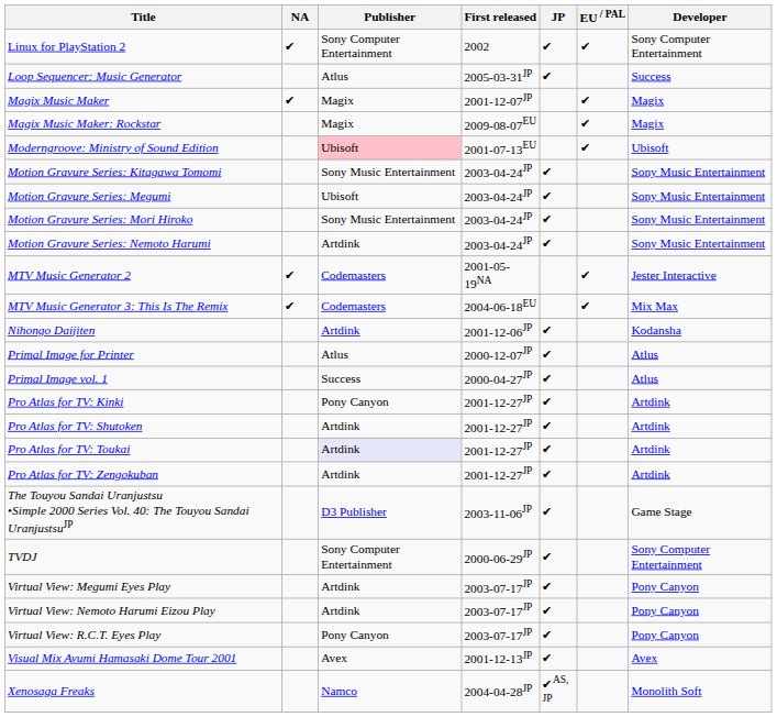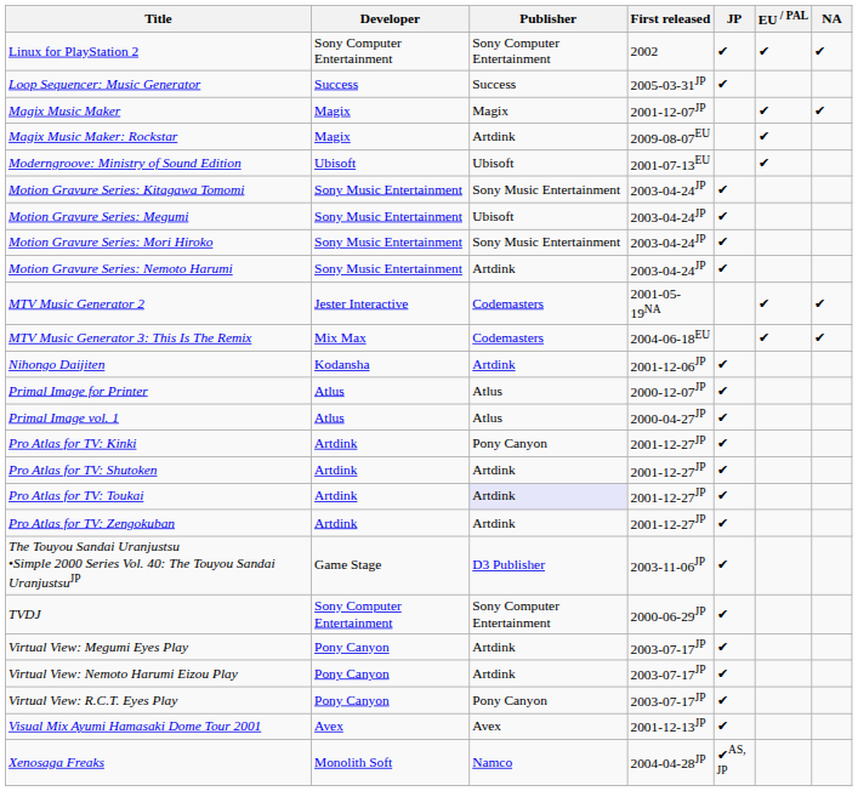 <table class="wikitable sortable" style="width:100%; font-size:90%;" id="applist">
 <tr>
 <th width=40%>Title</th>
-<th width=5%>NA</th>
+<th width=20%>Developer</th>
 <th width=20%>Publisher</th>
 <th style="width:5%; white-space:nowrap;">First released</th>
 <th width=5%>JP</th>
 <th width=5%>EU<sup> / PAL</sup></th>
-<th width=20%>Developer</th>
+<th width=5%>NA</th>
 </tr>
 <tr>
 <td><a href='#'>Linux for PlayStation 2</a></td>
-<td>✔</td>
+<td>Sony Computer Entertainment</td>
 <td>Sony Computer Entertainment</td>
 <td>2002</td>
 <td>✔</td>
 <td>✔</td>
-<td>Sony Computer Entertainment</td>
+<td>✔</td>
 </tr>
 <tr>
 <td><em><a href='#'>Loop Sequencer: Music Generator</a></em></td>
-<td></td>
-<td>Atlus</td>
+<td><a href='#'>Success</a></td>
+<td>Success</td>
 <td>2005-03-31<sup>JP</sup></td>
 <td>✔</td>
 <td></td>
-<td><a href='#'>Success</a></td>
+<td></td>
 </tr>
 <tr>
 <td><em><a href='#'>Magix Music Maker</a></em></td>
-<td>✔</td>
+<td><a href='#'>Magix</a></td>
 <td>Magix</td>
 <td>2001-12-07<sup>JP</sup></td>
 <td></td>
 <td>✔</td>
-<td><a href='#'>Magix</a></td>
+<td>✔</td>
 </tr>
 <tr>
 <td><em><a href='#'>Magix Music Maker: Rockstar</a></em></td>
-<td></td>
-<td>Magix</td>
+<td><a href='#'>Magix</a></td>
+<td>Artdink</td>
 <td>2009-08-07<sup>EU</sup></td>
 <td></td>
 <td>✔</td>
-<td><a href='#'>Magix</a></td>
+<td></td>
 </tr>
 <tr>
 <td><em><a href='#'>Moderngroove: Ministry of Sound Edition</a></em></td>
-<td></td>
-<td style="background: pink;">Ubisoft</td>
+<td><a href='#'>Ubisoft</a></td>
+<td>Ubisoft</td>
 <td>2001-07-13<sup>EU</sup></td>
 <td></td>
 <td>✔</td>
-<td><a href='#'>Ubisoft</a></td>
+<td></td>
 </tr>
 <tr>
 <td><em><a href='#'>Motion Gravure Series: Kitagawa Tomomi</a></em></td>
-<td></td>
+<td><a href='#'>Sony Music Entertainment</a></td>
 <td>Sony Music Entertainment</td>
 <td>2003-04-24<sup>JP</sup></td>
 <td>✔</td>
 <td></td>
-<td><a href='#'>Sony Music Entertainment</a></td>
+<td></td>
 </tr>
 <tr>
 <td><em><a href='#'>Motion Gravure Series: Megumi</a></em></td>
-<td></td>
+<td><a href='#'>Sony Music Entertainment</a></td>
 <td>Ubisoft</td>
 <td>2003-04-24<sup>JP</sup></td>
 <td>✔</td>
 <td></td>
-<td><a href='#'>Sony Music Entertainment</a></td>
+<td></td>
 </tr>
 <tr>
 <td><em><a href='#'>Motion Gravure Series: Mori Hiroko</a></em></td>
-<td></td>
+<td><a href='#'>Sony Music Entertainment</a></td>
 <td>Sony Music Entertainment</td>
 <td>2003-04-24<sup>JP</sup></td>
 <td>✔</td>
 <td></td>
-<td><a href='#'>Sony Music Entertainment</a></td>
+<td></td>
 </tr>
 <tr>
 <td><em><a href='#'>Motion Gravure Series: Nemoto Harumi</a></em></td>
-<td></td>
+<td><a href='#'>Sony Music Entertainment</a></td>
 <td>Artdink</td>
 <td>2003-04-24<sup>JP</sup></td>
 <td>✔</td>
 <td></td>
-<td><a href='#'>Sony Music Entertainment</a></td>
+<td></td>
 </tr>
 <tr>
 <td><em><a href='#'>MTV Music Generator 2</a></em></td>
-<td>✔</td>
+<td><a href='#'>Jester Interactive</a></td>
 <td><a href='#'>Codemasters</a></td>
 <td>2001-05-19<sup>NA</sup></td>
 <td></td>
 <td>✔</td>
-<td><a href='#'>Jester Interactive</a></td>
+<td>✔</td>
 </tr>
 <tr>
 <td><em><a href='#'>MTV Music Generator 3: This Is The Remix</a></em></td>
-<td>✔</td>
+<td><a href='#'>Mix Max</a></td>
 <td><a href='#'>Codemasters</a></td>
 <td>2004-06-18<sup>EU</sup></td>
 <td></td>
 <td>✔</td>
-<td><a href='#'>Mix Max</a></td>
+<td>✔</td>
 </tr>
 <tr>
 <td><em><a href='#'>Nihongo Daijiten</a></em></td>
-<td></td>
+<td><a href='#'>Kodansha</a></td>
 <td><a href='#'>Artdink</a></td>
 <td>2001-12-06<sup>JP</sup></td>
 <td>✔</td>
 <td></td>
-<td><a href='#'>Kodansha</a></td>
+<td></td>
 </tr>
 <tr>
 <td><em><a href='#'>Primal Image for Printer</a></em></td>
-<td></td>
+<td><a href='#'>Atlus</a></td>
 <td>Atlus</td>
 <td>2000-12-07<sup>JP</sup></td>
 <td>✔</td>
 <td></td>
-<td><a href='#'>Atlus</a></td>
+<td></td>
 </tr>
 <tr>
 <td><em><a href='#'>Primal Image vol. 1</a></em></td>
-<td></td>
-<td>Success</td>
+<td><a href='#'>Atlus</a></td>
+<td>Atlus</td>
 <td>2000-04-27<sup>JP</sup></td>
 <td>✔</td>
 <td></td>
-<td><a href='#'>Atlus</a></td>
+<td></td>
 </tr>
 <tr>
 <td><em><a href='#'>Pro Atlas for TV: Kinki</a></em></td>
-<td></td>
+<td><a href='#'>Artdink</a></td>
 <td>Pony Canyon</td>
 <td>2001-12-27<sup>JP</sup></td>
 <td>✔</td>
 <td></td>
-<td><a href='#'>Artdink</a></td>
+<td></td>
 </tr>
 <tr>
 <td><em><a href='#'>Pro Atlas for TV: Shutoken</a></em></td>
-<td></td>
+<td><a href='#'>Artdink</a></td>
 <td>Artdink</td>
 <td>2001-12-27<sup>JP</sup></td>
 <td>✔</td>
 <td></td>
-<td><a href='#'>Artdink</a></td>
+<td></td>
 </tr>
 <tr>
 <td><em><a href='#'>Pro Atlas for TV: Toukai</a></em></td>
-<td></td>
+<td><a href='#'>Artdink</a></td>
 <td style="background: lavender;">Artdink</td>
 <td>2001-12-27<sup>JP</sup></td>
 <td>✔</td>
 <td></td>
-<td><a href='#'>Artdink</a></td>
+<td></td>
 </tr>
 <tr>
 <td><em><a href='#'>Pro Atlas for TV: Zengokuban</a></em></td>
-<td></td>
+<td><a href='#'>Artdink</a></td>
 <td>Artdink</td>
 <td>2001-12-27<sup>JP</sup></td>
 <td>✔</td>
 <td></td>
-<td><a href='#'>Artdink</a></td>
+<td></td>
 </tr>
 <tr>
 <td><em>The Touyou Sandai Uranjustsu</em><br>•<em>Simple 2000 Series Vol. 40: The Touyou Sandai Uranjustsu</em><sup>JP</sup></td>
-<td></td>
+<td>Game Stage</td>
 <td><a href='#'>D3 Publisher</a></td>
 <td>2003-11-06<sup>JP</sup></td>
 <td>✔</td>
 <td></td>
-<td>Game Stage</td>
+<td></td>
 </tr>
 <tr>
 <td><em>TVDJ</em></td>
-<td></td>
+<td><a href='#'>Sony Computer Entertainment</a></td>
 <td>Sony Computer Entertainment</td>
 <td>2000-06-29<sup>JP</sup></td>
 <td>✔</td>
 <td></td>
-<td><a href='#'>Sony Computer Entertainment</a></td>
+<td></td>
 </tr>
 <tr>
 <td><em>Virtual View: Megumi Eyes Play</em></td>
-<td></td>
+<td><a href='#'>Pony Canyon</a></td>
 <td>Artdink</td>
 <td>2003-07-17<sup>JP</sup></td>
 <td>✔</td>
 <td></td>
-<td><a href='#'>Pony Canyon</a></td>
+<td></td>
 </tr>
 <tr>
 <td><em>Virtual View: Nemoto Harumi Eizou Play</em></td>
-<td></td>
+<td><a href='#'>Pony Canyon</a></td>
 <td>Artdink</td>
 <td>2003-07-17<sup>JP</sup></td>
 <td>✔</td>
 <td></td>
-<td><a href='#'>Pony Canyon</a></td>
+<td></td>
 </tr>
 <tr>
 <td><em>Virtual View: R.C.T. Eyes Play</em></td>
-<td></td>
+<td><a href='#'>Pony Canyon</a></td>
 <td>Pony Canyon</td>
 <td>2003-07-17<sup>JP</sup></td>
 <td>✔</td>
 <td></td>
-<td><a href='#'>Pony Canyon</a></td>
+<td></td>
 </tr>
 <tr>
 <td><em><a href='#'>Visual Mix Ayumi Hamasaki Dome Tour 2001</a></em></td>
-<td></td>
+<td><a href='#'>Avex</a></td>
 <td>Avex</td>
 <td>2001-12-13<sup>JP</sup></td>
 <td>✔</td>
 <td></td>
-<td><a href='#'>Avex</a></td>
+<td></td>
 </tr>
 <tr>
 <td><em><a href='#'>Xenosaga Freaks</a></em></td>
-<td></td>
+<td><a href='#'>Monolith Soft</a></td>
 <td><a href='#'>Namco</a></td>
 <td>2004-04-28<sup>JP</sup></td>
 <td>✔<sup>AS, JP</sup></td>
 <td></td>
-<td><a href='#'>Monolith Soft</a></td>
+<td></td>
 </tr>
 </table>
